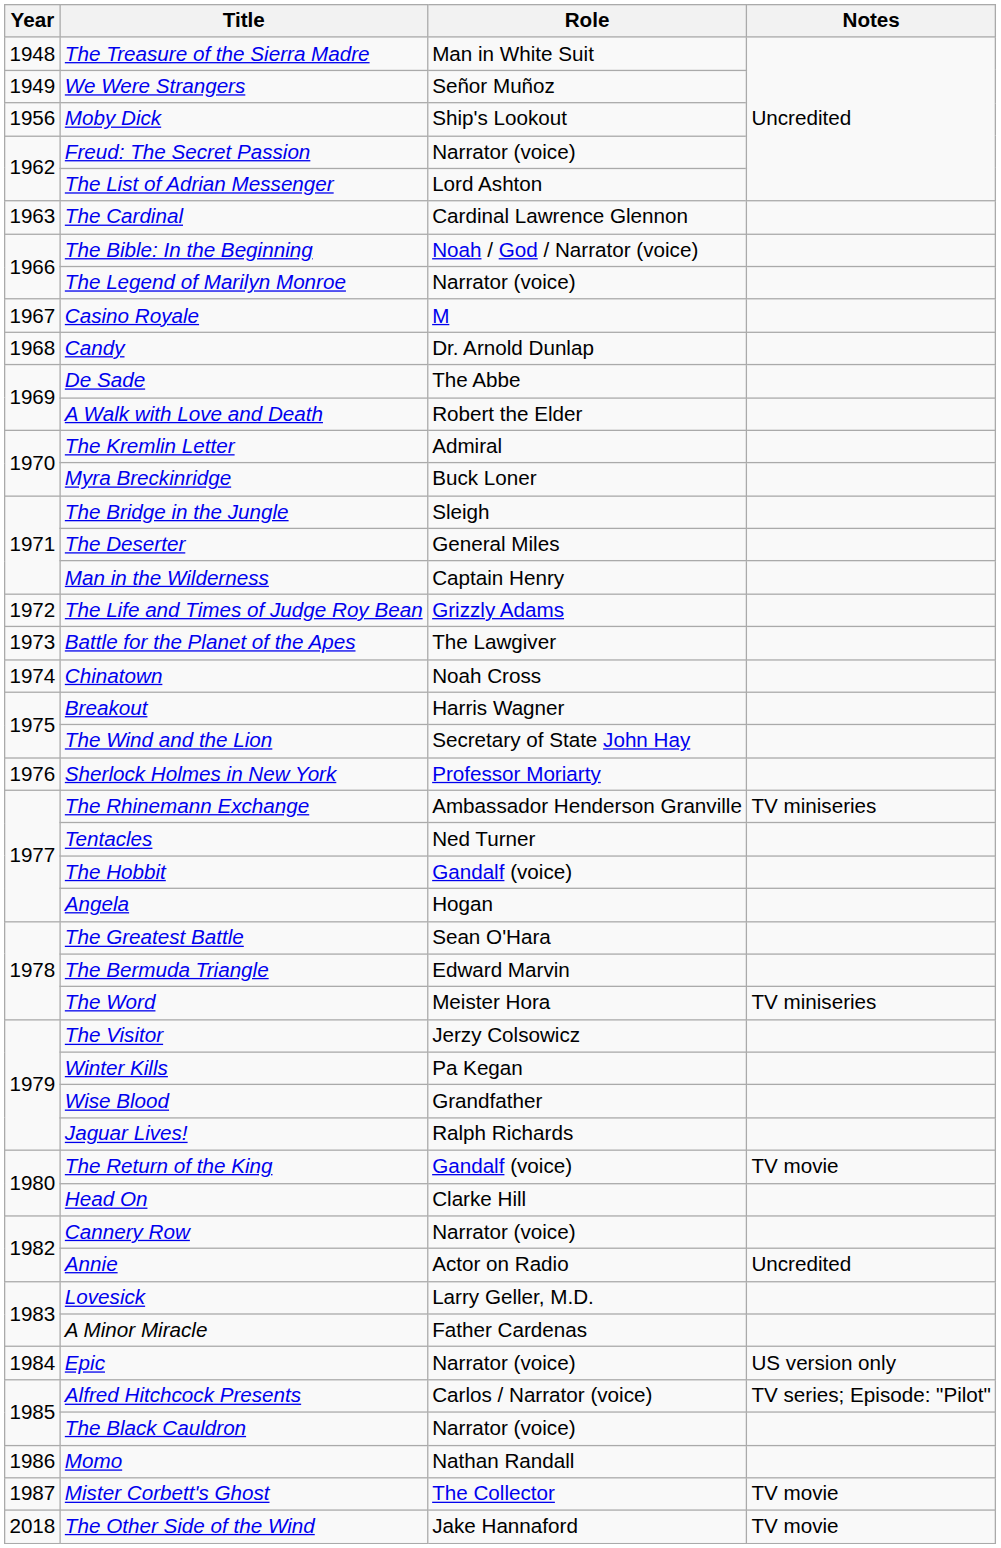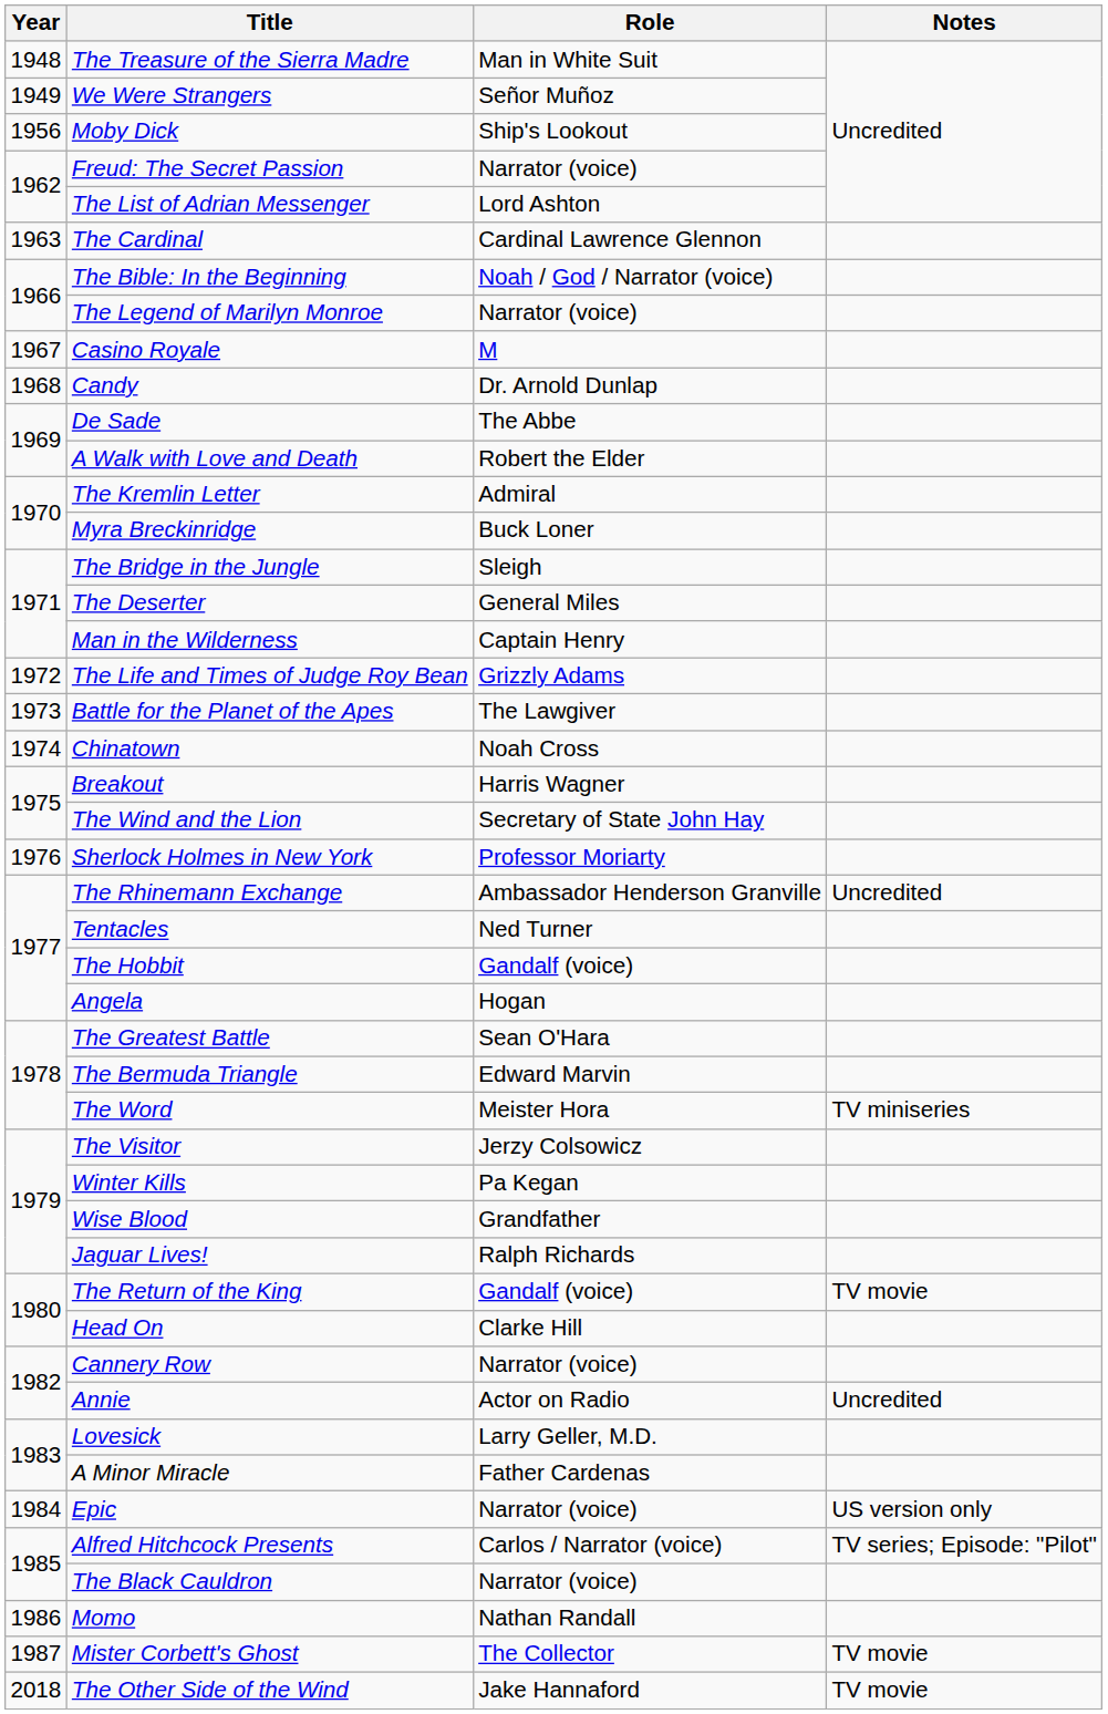 <table class="wikitable">
 <tr>
 <th>Year</th>
 <th>Title</th>
 <th>Role</th>
 <th>Notes</th>
 </tr>
 <tr>
 <td>1948</td>
 <td><em><a href='#'>The Treasure of the Sierra Madre</a></em></td>
 <td>Man in White Suit</td>
 <td rowspan="5">Uncredited</td>
 </tr>
 <tr>
 <td>1949</td>
 <td><em><a href='#'>We Were Strangers</a></em></td>
 <td>Señor Muñoz</td>
 </tr>
 <tr>
 <td>1956</td>
 <td><em><a href='#'>Moby Dick</a></em></td>
 <td>Ship's Lookout</td>
 </tr>
 <tr>
 <td rowspan="2">1962</td>
 <td><em><a href='#'>Freud: The Secret Passion</a></em></td>
 <td>Narrator (voice)</td>
 </tr>
 <tr>
 <td><em><a href='#'>The List of Adrian Messenger</a></em></td>
 <td>Lord Ashton</td>
 </tr>
 <tr>
 <td>1963</td>
 <td><em><a href='#'>The Cardinal</a></em></td>
 <td>Cardinal Lawrence Glennon</td>
 <td></td>
 </tr>
 <tr>
 <td rowspan="2">1966</td>
 <td><em><a href='#'>The Bible: In the Beginning</a></em></td>
 <td><a href='#'>Noah</a> / <a href='#'>God</a> / Narrator (voice)</td>
 <td></td>
 </tr>
 <tr>
 <td><em><a href='#'>The Legend of Marilyn Monroe</a></em></td>
 <td>Narrator (voice)</td>
 <td></td>
 </tr>
 <tr>
 <td>1967</td>
 <td><em><a href='#'>Casino Royale</a></em></td>
 <td><a href='#'>M</a></td>
 <td></td>
 </tr>
 <tr>
 <td>1968</td>
 <td><em><a href='#'>Candy</a></em></td>
 <td>Dr. Arnold Dunlap</td>
 <td></td>
 </tr>
 <tr>
 <td rowspan="2">1969</td>
 <td><em><a href='#'>De Sade</a></em></td>
 <td>The Abbe</td>
 <td></td>
 </tr>
 <tr>
 <td><em><a href='#'>A Walk with Love and Death</a></em></td>
 <td>Robert the Elder</td>
 <td></td>
 </tr>
 <tr>
 <td rowspan="2">1970</td>
 <td><em><a href='#'>The Kremlin Letter</a></em></td>
 <td>Admiral</td>
 <td></td>
 </tr>
 <tr>
 <td><em><a href='#'>Myra Breckinridge</a></em></td>
 <td>Buck Loner</td>
 <td></td>
 </tr>
 <tr>
 <td rowspan="3">1971</td>
 <td><em><a href='#'>The Bridge in the Jungle</a></em></td>
 <td>Sleigh</td>
 <td></td>
 </tr>
 <tr>
 <td><em><a href='#'>The Deserter</a></em></td>
 <td>General Miles</td>
 <td></td>
 </tr>
 <tr>
 <td><em><a href='#'>Man in the Wilderness</a></em></td>
 <td>Captain Henry</td>
 <td></td>
 </tr>
 <tr>
 <td>1972</td>
 <td><em><a href='#'>The Life and Times of Judge Roy Bean</a></em></td>
 <td><a href='#'>Grizzly Adams</a></td>
 <td></td>
 </tr>
 <tr>
 <td>1973</td>
 <td><em><a href='#'>Battle for the Planet of the Apes</a></em></td>
 <td>The Lawgiver</td>
 <td></td>
 </tr>
 <tr>
 <td>1974</td>
 <td><em><a href='#'>Chinatown</a></em></td>
 <td>Noah Cross</td>
 <td></td>
 </tr>
 <tr>
 <td rowspan="2">1975</td>
 <td><em><a href='#'>Breakout</a></em></td>
 <td>Harris Wagner</td>
 <td></td>
 </tr>
 <tr>
 <td><em><a href='#'>The Wind and the Lion</a></em></td>
 <td>Secretary of State <a href='#'>John Hay</a></td>
 <td></td>
 </tr>
 <tr>
 <td rowspan="1">1976</td>
 <td><em><a href='#'>Sherlock Holmes in New York</a></em></td>
 <td><a href='#'>Professor Moriarty</a></td>
 <td></td>
 </tr>
 <tr>
 <td rowspan="4">1977</td>
 <td><em><a href='#'>The Rhinemann Exchange</a></em></td>
 <td>Ambassador Henderson Granville</td>
-<td>TV miniseries</td>
+<td>Uncredited</td>
 </tr>
 <tr>
 <td><em><a href='#'>Tentacles</a></em></td>
 <td>Ned Turner</td>
 <td></td>
 </tr>
 <tr>
 <td><em><a href='#'>The Hobbit</a></em></td>
 <td><a href='#'>Gandalf</a> (voice)</td>
 <td></td>
 </tr>
 <tr>
 <td><em><a href='#'>Angela</a></em></td>
 <td>Hogan</td>
 <td></td>
 </tr>
 <tr>
 <td rowspan="3">1978</td>
 <td><em><a href='#'>The Greatest Battle</a></em></td>
 <td>Sean O'Hara</td>
 <td></td>
 </tr>
 <tr>
 <td><em><a href='#'>The Bermuda Triangle</a></em></td>
 <td>Edward Marvin</td>
 <td></td>
 </tr>
 <tr>
 <td><em><a href='#'>The Word</a></em></td>
 <td>Meister Hora</td>
 <td>TV miniseries</td>
 </tr>
 <tr>
 <td rowspan="4">1979</td>
 <td><em><a href='#'>The Visitor</a></em></td>
 <td>Jerzy Colsowicz</td>
 <td></td>
 </tr>
 <tr>
 <td><em><a href='#'>Winter Kills</a></em></td>
 <td>Pa Kegan</td>
 <td></td>
 </tr>
 <tr>
 <td><em><a href='#'>Wise Blood</a></em></td>
 <td>Grandfather</td>
 <td></td>
 </tr>
 <tr>
 <td><em><a href='#'>Jaguar Lives!</a></em></td>
 <td>Ralph Richards</td>
 <td></td>
 </tr>
 <tr>
 <td rowspan="2">1980</td>
 <td><em><a href='#'>The Return of the King</a></em></td>
 <td><a href='#'>Gandalf</a> (voice)</td>
 <td>TV movie</td>
 </tr>
 <tr>
 <td><em><a href='#'>Head On</a></em></td>
 <td>Clarke Hill</td>
 <td></td>
 </tr>
 <tr>
 <td rowspan="2">1982</td>
 <td><em><a href='#'>Cannery Row</a></em></td>
 <td>Narrator (voice)</td>
 <td></td>
 </tr>
 <tr>
 <td><em><a href='#'>Annie</a></em></td>
 <td>Actor on Radio</td>
 <td>Uncredited</td>
 </tr>
 <tr>
 <td rowspan="2">1983</td>
 <td><em><a href='#'>Lovesick</a></em></td>
 <td>Larry Geller, M.D.</td>
 <td></td>
 </tr>
 <tr>
 <td><em>A Minor Miracle</em></td>
 <td>Father Cardenas</td>
 <td></td>
 </tr>
 <tr>
 <td>1984</td>
 <td><em><a href='#'>Epic</a></em></td>
 <td>Narrator (voice)</td>
 <td>US version only</td>
 </tr>
 <tr>
 <td rowspan="2">1985</td>
 <td><em><a href='#'>Alfred Hitchcock Presents</a></em></td>
 <td>Carlos / Narrator (voice)</td>
 <td>TV series; Episode: "Pilot"</td>
 </tr>
 <tr>
 <td><em><a href='#'>The Black Cauldron</a></em></td>
 <td>Narrator (voice)</td>
 <td></td>
 </tr>
 <tr>
 <td>1986</td>
 <td><em><a href='#'>Momo</a></em></td>
 <td>Nathan Randall</td>
 <td></td>
 </tr>
 <tr>
 <td>1987</td>
 <td><em><a href='#'>Mister Corbett's Ghost</a></em></td>
 <td><a href='#'>The Collector</a></td>
 <td>TV movie</td>
 </tr>
 <tr>
 <td>2018</td>
 <td><em><a href='#'>The Other Side of the Wind</a></em></td>
 <td>Jake Hannaford</td>
 <td>TV movie</td>
 </tr>
 </table>
